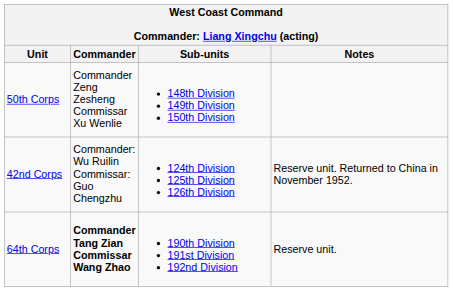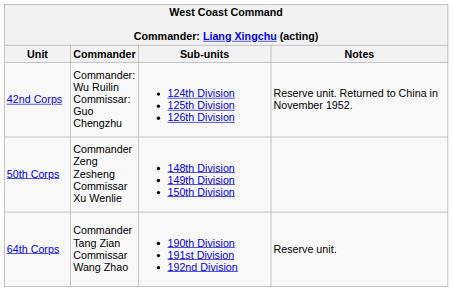 <table class="wikitable" style="width: 75%">
 <tr>
 <th colspan="4" align= center> West Coast Command<br><br>Commander: <a href='#'>Liang Xingchu</a> (acting)<br></th>
 </tr>
 <tr>
 <th width=15%; align= center>Unit</th>
 <th width=15%; align= center>Commander</th>
 <th width=30%; align= center>Sub-units</th>
 <th width=40%; align= center>Notes</th>
 </tr>
 <tr>
+<td><a href='#'>42nd Corps</a></td>
+<td>Commander: Wu Ruilin<br>Commissar: Guo Chengzhu</td>
+<td><br><ul><li><a href='#'>124th Division</a></li><li><a href='#'>125th Division</a></li><li><a href='#'>126th Division</a></li></ul></td>
+<td>Reserve unit. Returned to China in November 1952.</td>
+</tr>
+<tr>
 <td><a href='#'>50th Corps</a></td>
 <td>Commander Zeng Zesheng<br>Commissar Xu Wenlie</td>
 <td><br><ul><li><a href='#'>148th Division</a></li><li><a href='#'>149th Division</a></li><li><a href='#'>150th Division</a></li></ul></td>
 <td></td>
 </tr>
 <tr>
-<td><a href='#'>42nd Corps</a></td>
-<td>Commander: Wu Ruilin<br>Commissar: Guo Chengzhu</td>
-<td><br><ul><li><a href='#'>124th Division</a></li><li><a href='#'>125th Division</a></li><li><a href='#'>126th Division</a></li></ul></td>
-<td>Reserve unit. Returned to China in November 1952.</td>
-</tr>
-<tr>
 <td><a href='#'>64th Corps</a></td>
-<td><strong>Commander Tang Zian<br>Commissar Wang Zhao</strong></td>
+<td>Commander Tang Zian<br>Commissar Wang Zhao</td>
 <td><br><ul><li><a href='#'>190th Division</a></li><li><a href='#'>191st Division</a></li><li><a href='#'>192nd Division</a></li></ul></td>
 <td>Reserve unit.</td>
 </tr>
 </table>
